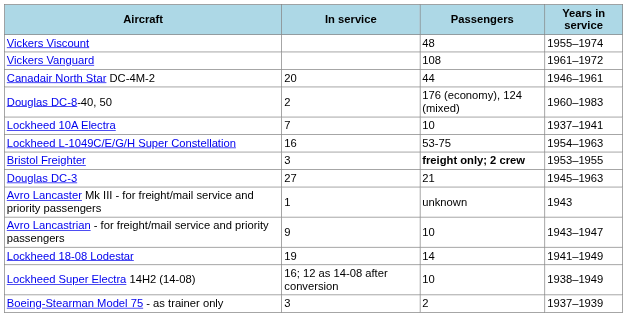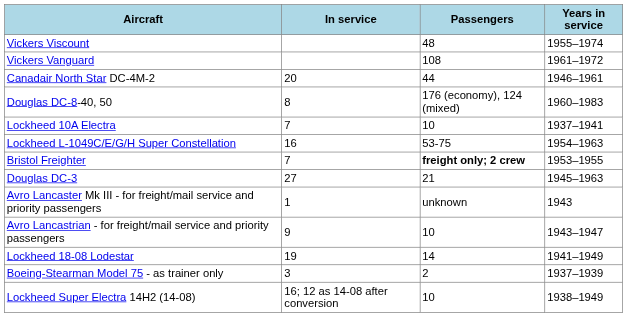 <table class="toccolours" border="1" cellpadding="3" style="border-collapse:collapse">
 <tr bgcolor=#ADD8E6>
 <th><span>Aircraft</span></th>
 <th><span>In service</span></th>
 <th><span>Passengers</span></th>
 <th><span>Years in service</span></th>
 </tr>
 <tr>
 <td><a href='#'>Vickers Viscount</a></td>
 <td></td>
 <td>48</td>
 <td>1955–1974</td>
 </tr>
 <tr>
 <td><a href='#'>Vickers Vanguard</a></td>
 <td></td>
 <td>108</td>
 <td>1961–1972</td>
 </tr>
 <tr>
 <td><a href='#'>Canadair North Star</a> DC-4M-2</td>
 <td>20</td>
 <td>44</td>
 <td>1946–1961</td>
 </tr>
 <tr>
 <td><a href='#'>Douglas DC-8</a>-40, 50</td>
-<td>2</td>
+<td>8</td>
 <td>176 (economy), 124 (mixed)</td>
 <td>1960–1983</td>
 </tr>
 <tr>
 <td><a href='#'>Lockheed 10A Electra</a></td>
 <td>7</td>
 <td>10</td>
 <td>1937–1941</td>
 </tr>
 <tr>
 <td><a href='#'>Lockheed L-1049C/E/G/H Super Constellation</a></td>
 <td>16</td>
 <td>53-75</td>
 <td>1954–1963</td>
 </tr>
 <tr>
 <td><a href='#'>Bristol Freighter</a></td>
-<td>3</td>
+<td>7</td>
 <td><strong>freight only; 2 crew</strong></td>
 <td>1953–1955</td>
 </tr>
 <tr>
 <td><a href='#'>Douglas DC-3</a></td>
 <td>27</td>
 <td>21</td>
 <td>1945–1963</td>
 </tr>
 <tr>
 <td><a href='#'>Avro Lancaster</a> Mk III - for freight/mail service and priority passengers</td>
 <td>1</td>
 <td>unknown</td>
 <td>1943</td>
 </tr>
 <tr>
 <td><a href='#'>Avro Lancastrian</a> - for freight/mail service and priority passengers</td>
 <td>9</td>
 <td>10</td>
 <td>1943–1947</td>
 </tr>
 <tr>
 <td><a href='#'>Lockheed 18-08 Lodestar</a></td>
 <td>19</td>
 <td>14</td>
 <td>1941–1949</td>
 </tr>
 <tr>
+<td><a href='#'>Boeing-Stearman Model 75</a> - as trainer only</td>
+<td>3</td>
+<td>2</td>
+<td>1937–1939</td>
+</tr>
+<tr>
 <td><a href='#'>Lockheed Super Electra</a> 14H2 (14-08)</td>
 <td>16; 12 as 14-08 after conversion</td>
 <td>10</td>
 <td>1938–1949</td>
 </tr>
-<tr>
-<td><a href='#'>Boeing-Stearman Model 75</a> - as trainer only</td>
-<td>3</td>
-<td>2</td>
-<td>1937–1939</td>
-</tr>
 </table>
